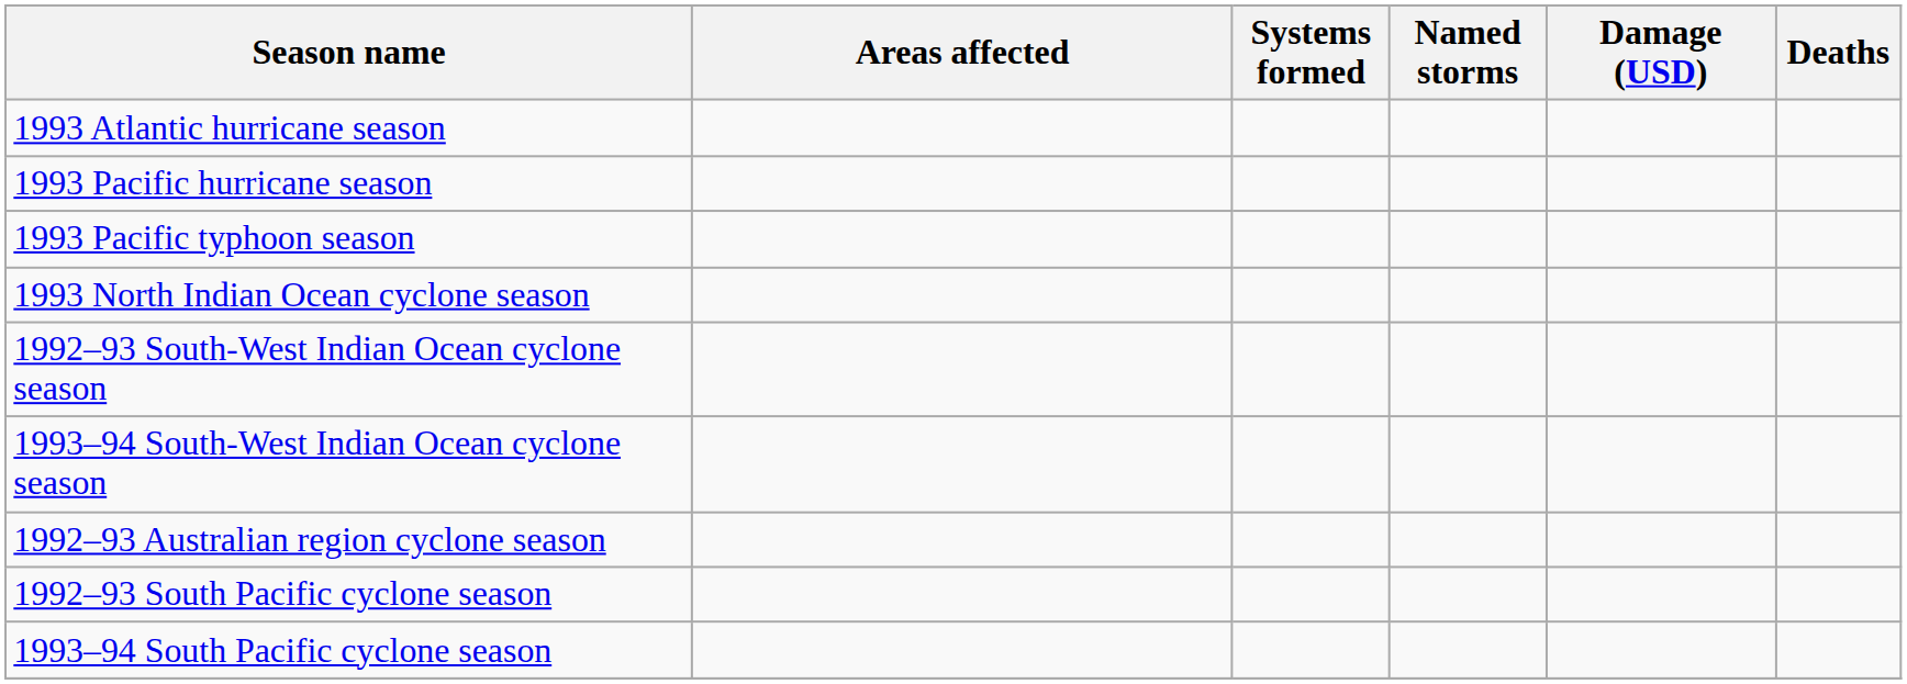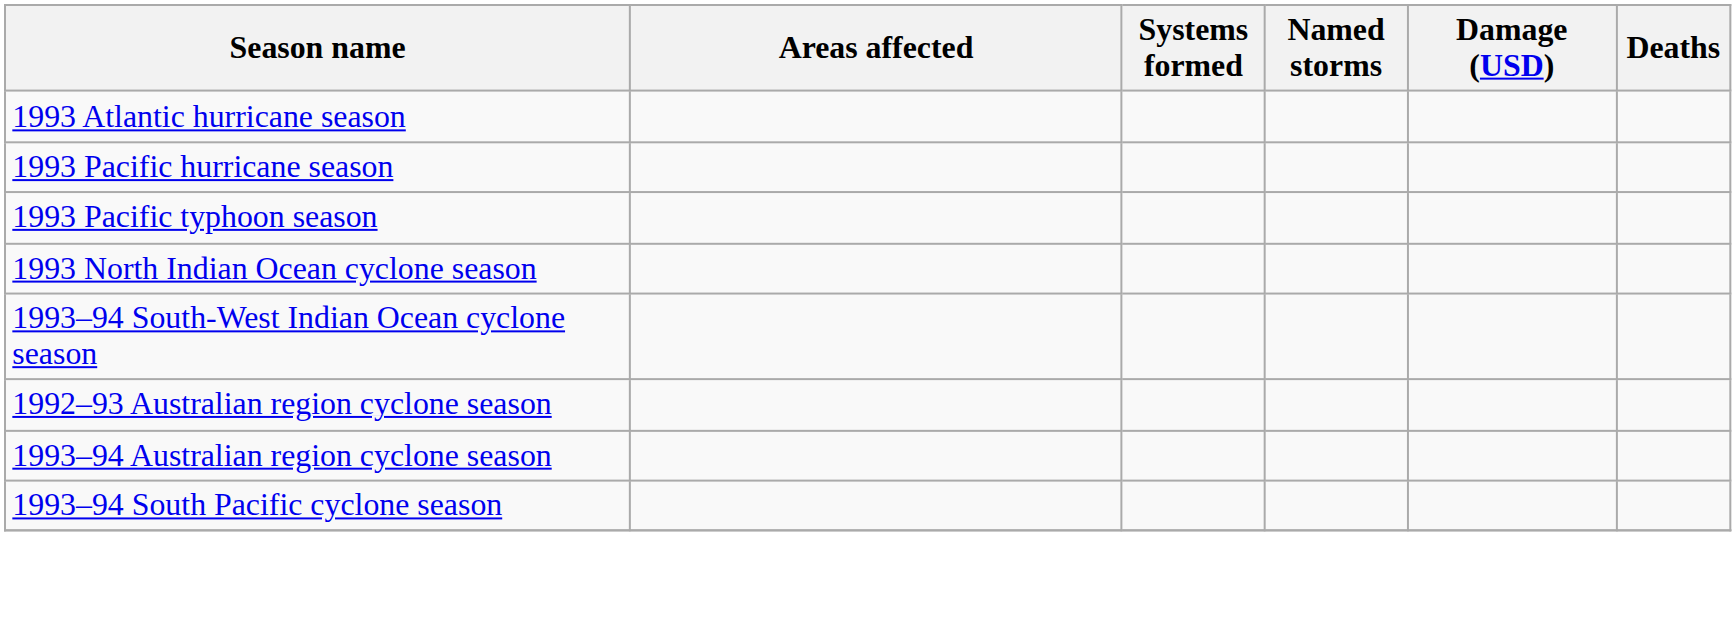 <table class="wikitable sortable">
 <tr>
 <th width="320"><strong>Season name</strong></th>
 <th width="250"><strong>Areas affected</strong></th>
 <th width="65"><strong>Systems formed</strong></th>
 <th width="65"><strong>Named storms</strong></th>
 <th width="100"><strong>Damage (<a href='#'>USD</a>)</strong></th>
 <th width="50"><strong>Deaths</strong></th>
 </tr>
 <tr>
 <td><a href='#'>1993 Atlantic hurricane season</a></td>
 <td></td>
 <td></td>
 <td></td>
 <td></td>
 <td></td>
 </tr>
 <tr>
 <td><a href='#'>1993 Pacific hurricane season</a></td>
 <td></td>
 <td></td>
 <td></td>
 <td></td>
 <td></td>
 </tr>
 <tr>
 <td><a href='#'>1993 Pacific typhoon season</a></td>
 <td></td>
 <td></td>
 <td></td>
 <td></td>
 <td></td>
 </tr>
 <tr>
 <td><a href='#'>1993 North Indian Ocean cyclone season</a></td>
 <td></td>
 <td></td>
 <td></td>
 <td></td>
 <td></td>
 </tr>
 <tr>
-<td><a href='#'>1992–93 South-West Indian Ocean cyclone season</a></td>
-<td></td>
-<td></td>
-<td></td>
-<td></td>
-<td></td>
-</tr>
-<tr>
 <td><a href='#'>1993–94 South-West Indian Ocean cyclone season</a></td>
 <td></td>
 <td></td>
 <td></td>
 <td></td>
 <td></td>
 </tr>
 <tr>
 <td><a href='#'>1992–93 Australian region cyclone season</a></td>
 <td></td>
 <td></td>
 <td></td>
 <td></td>
 <td></td>
 </tr>
 <tr>
-<td><a href='#'>1992–93 South Pacific cyclone season</a></td>
+<td><a href='#'>1993–94 Australian region cyclone season</a></td>
 <td></td>
 <td></td>
 <td></td>
 <td></td>
 <td></td>
 </tr>
 <tr>
 <td><a href='#'>1993–94 South Pacific cyclone season</a></td>
 <td></td>
 <td></td>
 <td></td>
 <td></td>
 <td></td>
 </tr>
 <tr>
 </tr>
 </table>
